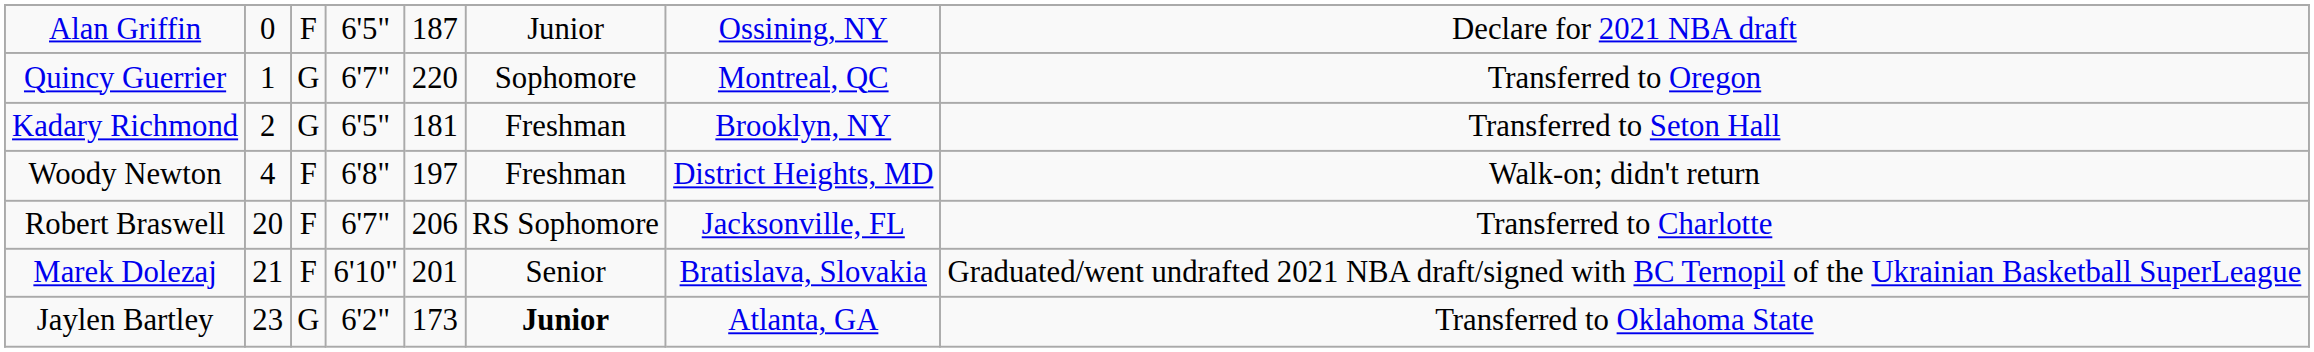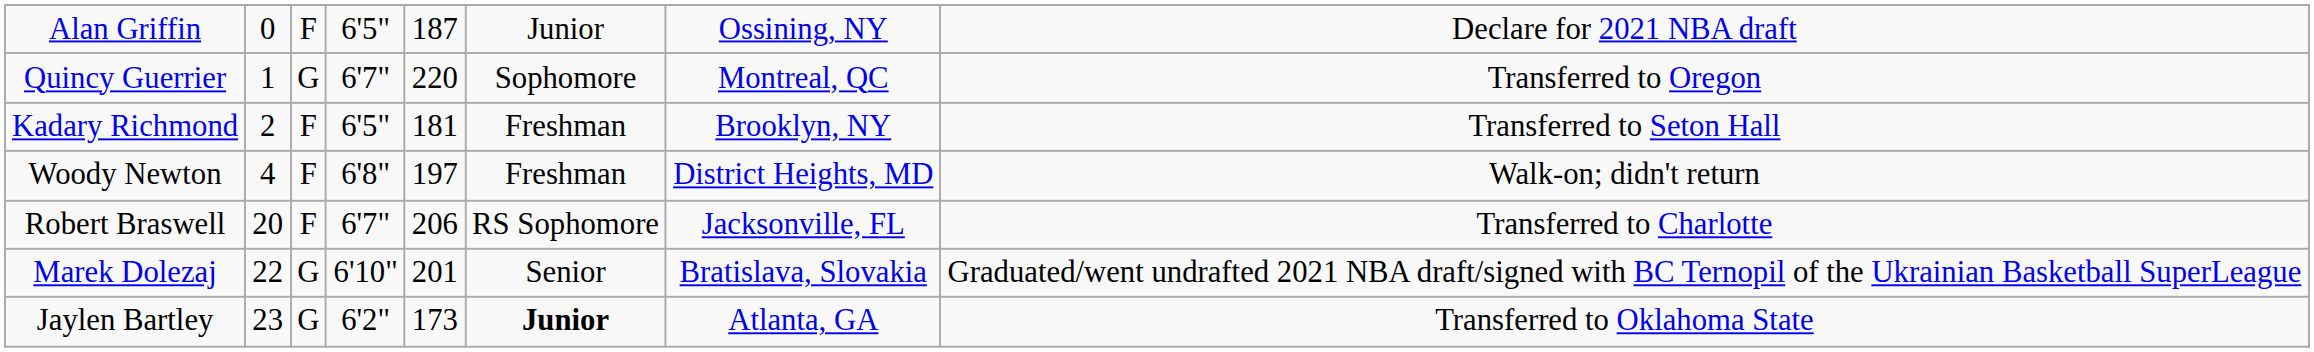 <table class="wikitable sortable" border="1" style="text-align:center;">
 <tr align=center>
 </tr>
 <tr>
 <td><a href='#'>Alan Griffin</a></td>
 <td>0</td>
 <td>F</td>
 <td>6'5"</td>
 <td>187</td>
 <td>Junior</td>
 <td><a href='#'>Ossining, NY</a></td>
 <td>Declare for <a href='#'>2021 NBA draft</a></td>
 </tr>
 <tr>
 <td><a href='#'>Quincy Guerrier</a></td>
 <td>1</td>
 <td>G</td>
 <td>6'7"</td>
 <td>220</td>
 <td>Sophomore</td>
 <td><a href='#'>Montreal, QC</a></td>
 <td>Transferred to <a href='#'>Oregon</a></td>
 </tr>
 <tr>
 <td><a href='#'>Kadary Richmond</a></td>
 <td>2</td>
-<td>G</td>
+<td>F</td>
 <td>6'5"</td>
 <td>181</td>
 <td>Freshman</td>
 <td><a href='#'>Brooklyn, NY</a></td>
 <td>Transferred to <a href='#'>Seton Hall</a></td>
 </tr>
 <tr>
 <td>Woody Newton</td>
 <td>4</td>
 <td>F</td>
 <td>6'8"</td>
 <td>197</td>
 <td>Freshman</td>
 <td><a href='#'>District Heights, MD</a></td>
 <td>Walk-on; didn't return</td>
 </tr>
 <tr>
 <td>Robert Braswell</td>
 <td>20</td>
 <td>F</td>
 <td>6'7"</td>
 <td>206</td>
 <td>RS Sophomore</td>
 <td><a href='#'>Jacksonville, FL</a></td>
 <td>Transferred to <a href='#'>Charlotte</a></td>
 </tr>
 <tr>
 <td><a href='#'>Marek Dolezaj</a></td>
-<td>21</td>
-<td>F</td>
+<td>22</td>
+<td>G</td>
 <td>6'10"</td>
 <td>201</td>
 <td>Senior</td>
 <td><a href='#'>Bratislava, Slovakia</a></td>
 <td>Graduated/went undrafted 2021 NBA draft/signed with <a href='#'>BC Ternopil</a> of the <a href='#'>Ukrainian Basketball SuperLeague</a></td>
 </tr>
 <tr>
 <td>Jaylen Bartley</td>
 <td>23</td>
 <td>G</td>
 <td>6'2"</td>
 <td>173</td>
 <td><strong>Junior</strong></td>
 <td><a href='#'>Atlanta, GA</a></td>
 <td>Transferred to <a href='#'>Oklahoma State</a></td>
 </tr>
 </table>
